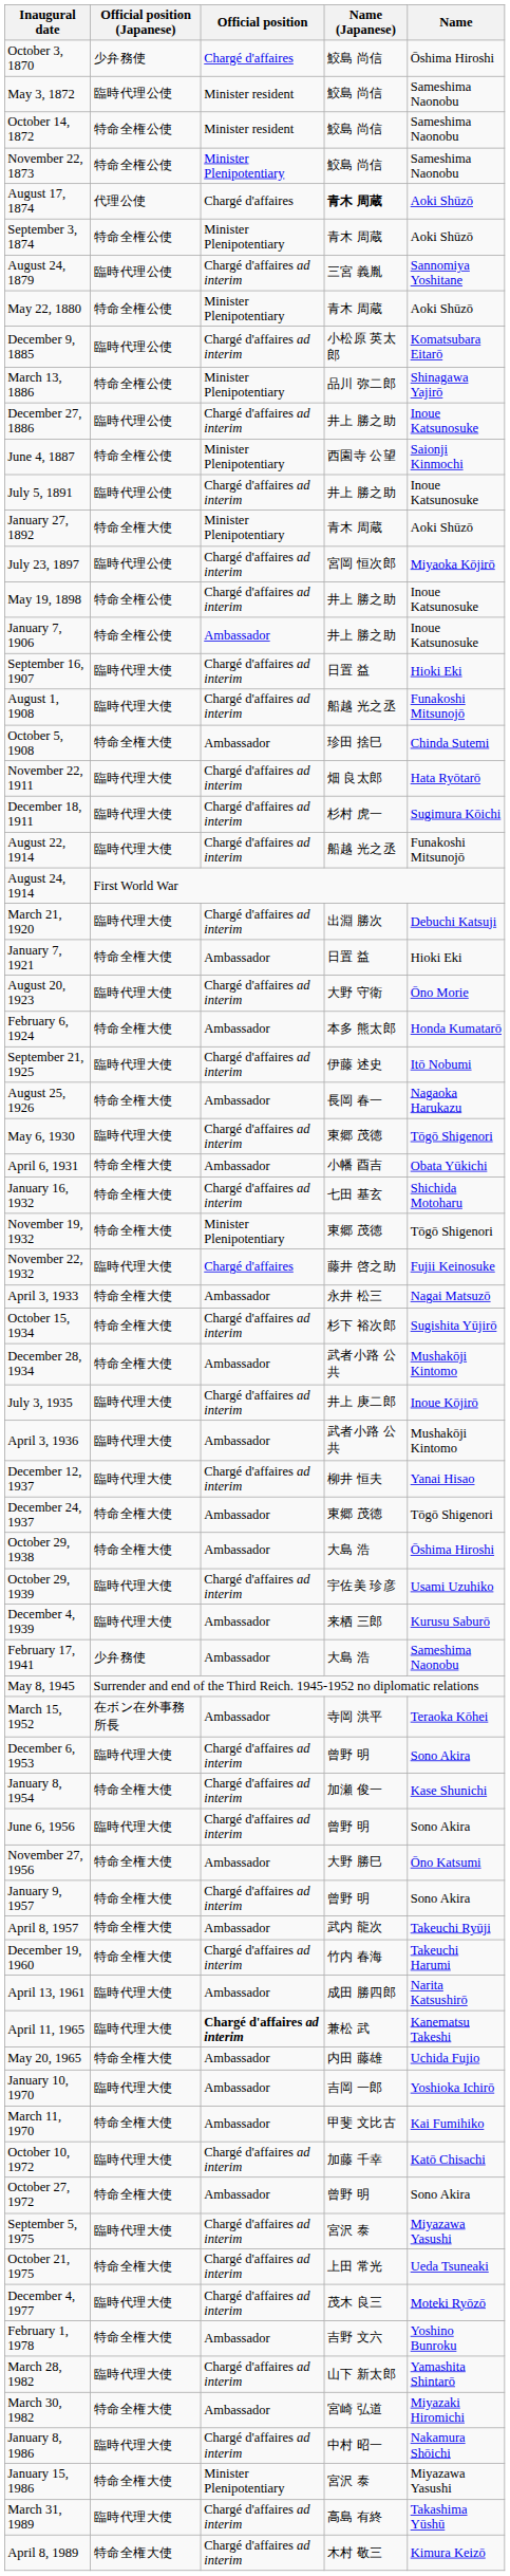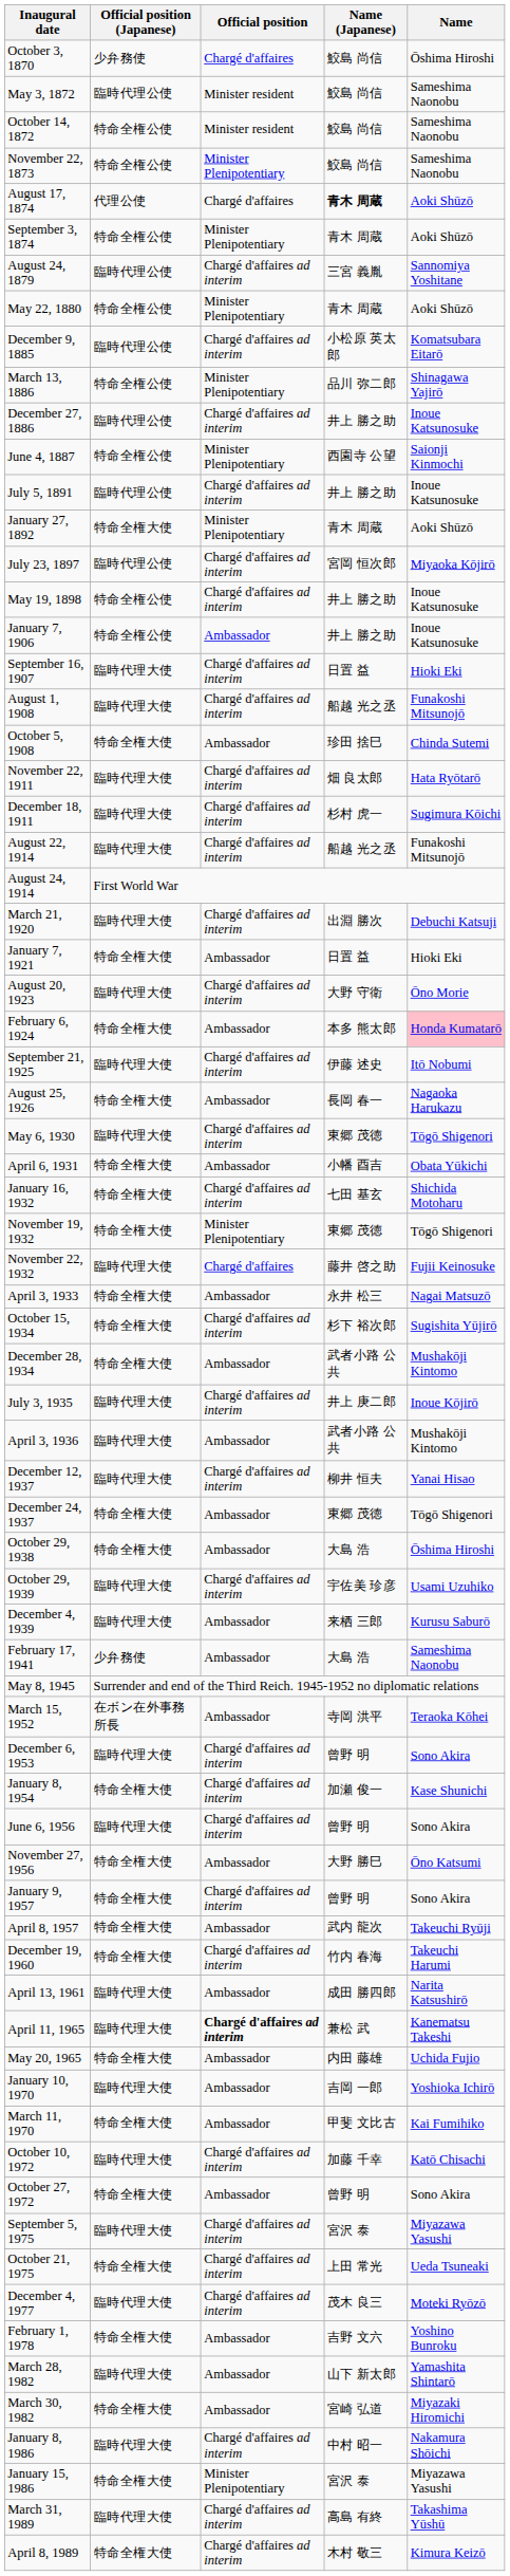 <table class="wikitable">
 <tr>
 <th>Inaugural date</th>
 <th>Official position (Japanese)</th>
 <th>Official position</th>
 <th>Name (Japanese)</th>
 <th>Name</th>
 </tr>
 <tr>
 <td>October 3, 1870</td>
 <td>少弁務使</td>
 <td><a href='#'>Chargé d'affaires</a></td>
 <td>鮫島 尚信</td>
 <td>Ōshima Hiroshi</td>
 </tr>
 <tr>
 <td>May 3, 1872</td>
 <td>臨時代理公使</td>
 <td>Minister resident</td>
 <td>鮫島 尚信</td>
 <td>Sameshima Naonobu</td>
 </tr>
 <tr>
 <td>October 14, 1872</td>
 <td>特命全権公使</td>
 <td>Minister resident</td>
 <td>鮫島 尚信</td>
 <td>Sameshima Naonobu</td>
 </tr>
 <tr>
 <td>November 22, 1873</td>
 <td>特命全権公使</td>
 <td><a href='#'>Minister Plenipotentiary</a></td>
 <td>鮫島 尚信</td>
 <td>Sameshima Naonobu</td>
 </tr>
 <tr>
 <td>August 17, 1874</td>
 <td>代理公使</td>
 <td>Chargé d'affaires</td>
 <td><strong>青木 周蔵</strong></td>
 <td><a href='#'>Aoki Shūzō</a></td>
 </tr>
 <tr>
 <td>September 3, 1874</td>
 <td>特命全権公使</td>
 <td>Minister Plenipotentiary</td>
 <td>青木 周蔵</td>
 <td>Aoki Shūzō</td>
 </tr>
 <tr>
 <td>August 24, 1879</td>
 <td>臨時代理公使</td>
 <td>Chargé d'affaires <em>ad interim</em></td>
 <td>三宮 義胤</td>
 <td><a href='#'>Sannomiya Yoshitane</a></td>
 </tr>
 <tr>
 <td>May 22, 1880</td>
 <td>特命全権公使</td>
 <td>Minister Plenipotentiary</td>
 <td>青木 周蔵</td>
 <td>Aoki Shūzō</td>
 </tr>
 <tr>
 <td>December 9, 1885</td>
 <td>臨時代理公使</td>
 <td>Chargé d'affaires <em>ad interim</em></td>
 <td>小松原 英太郎</td>
 <td><a href='#'>Komatsubara Eitarō</a></td>
 </tr>
 <tr>
 <td>March 13, 1886</td>
 <td>特命全権公使</td>
 <td>Minister Plenipotentiary</td>
 <td>品川 弥二郎</td>
 <td><a href='#'>Shinagawa Yajirō</a></td>
 </tr>
 <tr>
 <td>December 27, 1886</td>
 <td>臨時代理公使</td>
 <td>Chargé d'affaires <em>ad interim</em></td>
 <td>井上 勝之助</td>
 <td><a href='#'>Inoue Katsunosuke</a></td>
 </tr>
 <tr>
 <td>June 4, 1887</td>
 <td>特命全権公使</td>
 <td>Minister Plenipotentiary</td>
 <td>西園寺 公望</td>
 <td><a href='#'>Saionji Kinmochi</a></td>
 </tr>
 <tr>
 <td>July 5, 1891</td>
 <td>臨時代理公使</td>
 <td>Chargé d'affaires <em>ad interim</em></td>
 <td>井上 勝之助</td>
 <td>Inoue Katsunosuke</td>
 </tr>
 <tr>
 <td>January 27, 1892</td>
 <td>特命全権大使</td>
 <td>Minister Plenipotentiary</td>
 <td>青木 周蔵</td>
 <td>Aoki Shūzō</td>
 </tr>
 <tr>
 <td>July 23, 1897</td>
 <td>臨時代理公使</td>
 <td>Chargé d'affaires <em>ad interim</em></td>
 <td>宮岡 恒次郎</td>
 <td><a href='#'>Miyaoka Kōjirō</a></td>
 </tr>
 <tr>
 <td>May 19, 1898</td>
 <td>特命全権公使</td>
 <td>Chargé d'affaires <em>ad interim</em></td>
 <td>井上 勝之助</td>
 <td>Inoue Katsunosuke</td>
 </tr>
 <tr>
 <td>January 7, 1906</td>
 <td>特命全権公使</td>
 <td><a href='#'>Ambassador</a></td>
 <td>井上 勝之助</td>
 <td>Inoue Katsunosuke</td>
 </tr>
 <tr>
 <td>September 16, 1907</td>
 <td>臨時代理大使</td>
 <td>Chargé d'affaires <em>ad interim</em></td>
 <td>日置 益</td>
 <td><a href='#'>Hioki Eki</a></td>
 </tr>
 <tr>
 <td>August 1, 1908</td>
 <td>臨時代理大使</td>
 <td>Chargé d'affaires <em>ad interim</em></td>
 <td>船越 光之丞</td>
 <td><a href='#'>Funakoshi Mitsunojō</a></td>
 </tr>
 <tr>
 <td>October 5, 1908</td>
 <td>特命全権大使</td>
 <td>Ambassador</td>
 <td>珍田 捨巳</td>
 <td><a href='#'>Chinda Sutemi</a></td>
 </tr>
 <tr>
 <td>November 22, 1911</td>
 <td>臨時代理大使</td>
 <td>Chargé d'affaires <em>ad interim</em></td>
 <td>畑 良太郎</td>
 <td><a href='#'>Hata Ryōtarō</a></td>
 </tr>
 <tr>
 <td>December 18, 1911</td>
 <td>臨時代理大使</td>
 <td>Chargé d'affaires <em>ad interim</em></td>
 <td>杉村 虎一</td>
 <td><a href='#'>Sugimura Kōichi</a></td>
 </tr>
 <tr>
 <td>August 22, 1914</td>
 <td>臨時代理大使</td>
 <td>Chargé d'affaires <em>ad interim</em></td>
 <td>船越 光之丞</td>
 <td>Funakoshi Mitsunojō</td>
 </tr>
 <tr>
 <td>August 24, 1914</td>
 <td colspan=4>First World War</td>
 </tr>
 <tr>
 <td>March 21, 1920</td>
 <td>臨時代理大使</td>
 <td>Chargé d'affaires <em>ad interim</em></td>
 <td>出淵 勝次</td>
 <td><a href='#'>Debuchi Katsuji</a></td>
 </tr>
 <tr>
 <td>January 7, 1921</td>
 <td>特命全権大使</td>
 <td>Ambassador</td>
 <td>日置 益</td>
 <td>Hioki Eki</td>
 </tr>
 <tr>
 <td>August 20, 1923</td>
 <td>臨時代理大使</td>
 <td>Chargé d'affaires <em>ad interim</em></td>
 <td>大野 守衛</td>
 <td><a href='#'>Ōno Morie</a></td>
 </tr>
 <tr>
 <td>February 6, 1924</td>
 <td>特命全権大使</td>
 <td>Ambassador</td>
 <td>本多 熊太郎</td>
-<td><a href='#'>Honda Kumatarō</a></td>
+<td style="background: pink;"><a href='#'>Honda Kumatarō</a></td>
 </tr>
 <tr>
 <td>September 21, 1925</td>
 <td>臨時代理大使</td>
 <td>Chargé d'affaires <em>ad interim</em></td>
 <td>伊藤 述史</td>
 <td><a href='#'>Itō Nobumi</a></td>
 </tr>
 <tr>
 <td>August 25, 1926</td>
 <td>特命全権大使</td>
 <td>Ambassador</td>
 <td>長岡 春一</td>
 <td><a href='#'>Nagaoka Harukazu</a></td>
 </tr>
 <tr>
 <td>May 6, 1930</td>
 <td>臨時代理大使</td>
 <td>Chargé d'affaires <em>ad interim</em></td>
 <td>東郷 茂徳</td>
 <td><a href='#'>Tōgō Shigenori</a></td>
 </tr>
 <tr>
 <td>April 6, 1931</td>
 <td>特命全権大使</td>
 <td>Ambassador</td>
 <td>小幡 酉吉</td>
 <td><a href='#'>Obata Yūkichi</a></td>
 </tr>
 <tr>
 <td>January 16, 1932</td>
 <td>特命全権大使</td>
 <td>Chargé d'affaires <em>ad interim</em></td>
 <td>七田 基玄</td>
 <td><a href='#'>Shichida Motoharu</a></td>
 </tr>
 <tr>
 <td>November 19, 1932</td>
 <td>特命全権大使</td>
 <td>Minister Plenipotentiary</td>
 <td>東郷 茂徳</td>
 <td>Tōgō Shigenori</td>
 </tr>
 <tr>
 <td>November 22, 1932</td>
 <td>臨時代理大使</td>
 <td><a href='#'>Chargé d'affaires</a></td>
 <td>藤井 啓之助</td>
 <td><a href='#'>Fujii Keinosuke</a></td>
 </tr>
 <tr>
 <td>April 3, 1933</td>
 <td>特命全権大使</td>
 <td>Ambassador</td>
 <td>永井 松三</td>
 <td><a href='#'>Nagai Matsuzō</a></td>
 </tr>
 <tr>
 <td>October 15, 1934</td>
 <td>特命全権大使</td>
 <td>Chargé d'affaires <em>ad interim</em></td>
 <td>杉下 裕次郎</td>
 <td><a href='#'>Sugishita Yūjirō</a></td>
 </tr>
 <tr>
 <td>December 28, 1934</td>
 <td>特命全権大使</td>
 <td>Ambassador</td>
 <td>武者小路 公共</td>
 <td><a href='#'>Mushakōji Kintomo</a></td>
 </tr>
 <tr>
 <td>July 3, 1935</td>
 <td>臨時代理大使</td>
 <td>Chargé d'affaires <em>ad interim</em></td>
 <td>井上 庚二郎</td>
 <td><a href='#'>Inoue Kōjirō</a></td>
 </tr>
 <tr>
 <td>April 3, 1936</td>
 <td>臨時代理大使</td>
 <td>Ambassador</td>
 <td>武者小路 公共</td>
 <td>Mushakōji Kintomo</td>
 </tr>
 <tr>
 <td>December 12, 1937</td>
 <td>臨時代理大使</td>
 <td>Chargé d'affaires <em>ad interim</em></td>
 <td>柳井 恒夫</td>
 <td><a href='#'>Yanai Hisao</a></td>
 </tr>
 <tr>
 <td>December 24, 1937</td>
 <td>特命全権大使</td>
 <td>Ambassador</td>
 <td>東郷 茂徳</td>
 <td>Tōgō Shigenori</td>
 </tr>
 <tr>
 <td>October 29, 1938</td>
 <td>特命全権大使</td>
 <td>Ambassador</td>
 <td>大島 浩</td>
 <td><a href='#'>Ōshima Hiroshi</a></td>
 </tr>
 <tr>
 <td>October 29, 1939</td>
 <td>臨時代理大使</td>
 <td>Chargé d'affaires <em>ad interim</em></td>
 <td>宇佐美 珍彦</td>
 <td><a href='#'>Usami Uzuhiko</a></td>
 </tr>
 <tr>
 <td>December 4, 1939</td>
 <td>臨時代理大使</td>
 <td>Ambassador</td>
 <td>来栖 三郎</td>
 <td><a href='#'>Kurusu Saburō</a></td>
 </tr>
 <tr>
 <td>February 17, 1941</td>
 <td>少弁務使</td>
 <td>Ambassador</td>
 <td>大島 浩</td>
 <td><a href='#'>Sameshima Naonobu</a></td>
 </tr>
 <tr>
 <td>May 8, 1945</td>
 <td colspan=4>Surrender and end of the Third Reich. 1945-1952 no diplomatic relations</td>
 </tr>
 <tr>
 <td>March 15, 1952</td>
 <td>在ボン在外事務所長</td>
 <td>Ambassador</td>
 <td>寺岡 洪平</td>
 <td><a href='#'>Teraoka Kōhei</a></td>
 </tr>
 <tr>
 <td>December 6, 1953</td>
 <td>臨時代理大使</td>
 <td>Chargé d'affaires <em>ad interim</em></td>
 <td>曾野 明</td>
 <td><a href='#'>Sono Akira</a></td>
 </tr>
 <tr>
 <td>January 8, 1954</td>
 <td>特命全権大使</td>
 <td>Chargé d'affaires <em>ad interim</em></td>
 <td>加瀬 俊一</td>
 <td><a href='#'>Kase Shunichi</a></td>
 </tr>
 <tr>
 <td>June 6, 1956</td>
 <td>臨時代理大使</td>
 <td>Chargé d'affaires <em>ad interim</em></td>
 <td>曾野 明</td>
 <td>Sono Akira</td>
 </tr>
 <tr>
 <td>November 27, 1956</td>
 <td>特命全権大使</td>
 <td>Ambassador</td>
 <td>大野 勝巳</td>
 <td><a href='#'>Ōno Katsumi</a></td>
 </tr>
 <tr>
 <td>January 9, 1957</td>
 <td>特命全権大使</td>
 <td>Chargé d'affaires <em>ad interim</em></td>
 <td>曾野 明</td>
 <td>Sono Akira</td>
 </tr>
 <tr>
 <td>April 8, 1957</td>
 <td>特命全権大使</td>
 <td>Ambassador</td>
 <td>武内 龍次</td>
 <td><a href='#'>Takeuchi Ryūji</a></td>
 </tr>
 <tr>
 <td>December 19, 1960</td>
 <td>特命全権大使</td>
 <td>Chargé d'affaires <em>ad interim</em></td>
 <td>竹内 春海</td>
 <td><a href='#'>Takeuchi Harumi</a></td>
 </tr>
 <tr>
 <td>April 13, 1961</td>
 <td>臨時代理大使</td>
 <td>Ambassador</td>
 <td>成田 勝四郎</td>
 <td><a href='#'>Narita Katsushirō</a></td>
 </tr>
 <tr>
 <td>April 11, 1965</td>
 <td>臨時代理大使</td>
 <td><strong>Chargé d'affaires <em>ad interim</em></strong></td>
 <td>兼松 武</td>
 <td><a href='#'>Kanematsu Takeshi</a></td>
 </tr>
 <tr>
 <td>May 20, 1965</td>
 <td>特命全権大使</td>
 <td>Ambassador</td>
 <td>内田 藤雄</td>
 <td><a href='#'>Uchida Fujio</a></td>
 </tr>
 <tr>
 <td>January 10, 1970</td>
 <td>臨時代理大使</td>
 <td>Ambassador</td>
 <td>吉岡 一郎</td>
 <td><a href='#'>Yoshioka Ichirō</a></td>
 </tr>
 <tr>
 <td>March 11, 1970</td>
 <td>特命全権大使</td>
 <td>Ambassador</td>
 <td>甲斐 文比古</td>
 <td><a href='#'>Kai Fumihiko</a></td>
 </tr>
 <tr>
 <td>October 10, 1972</td>
 <td>臨時代理大使</td>
 <td>Chargé d'affaires <em>ad interim</em></td>
 <td>加藤 千幸</td>
 <td><a href='#'>Katō Chisachi</a></td>
 </tr>
 <tr>
 <td>October 27, 1972</td>
 <td>特命全権大使</td>
 <td>Ambassador</td>
 <td>曾野 明</td>
 <td>Sono Akira</td>
 </tr>
 <tr>
 <td>September 5, 1975</td>
 <td>臨時代理大使</td>
 <td>Chargé d'affaires <em>ad interim</em></td>
 <td>宮沢 泰</td>
 <td><a href='#'>Miyazawa Yasushi</a></td>
 </tr>
 <tr>
 <td>October 21, 1975</td>
 <td>特命全権大使</td>
 <td>Chargé d'affaires <em>ad interim</em></td>
 <td>上田 常光</td>
 <td><a href='#'>Ueda Tsuneaki</a></td>
 </tr>
 <tr>
 <td>December 4, 1977</td>
 <td>臨時代理大使</td>
 <td>Chargé d'affaires <em>ad interim</em></td>
 <td>茂木 良三</td>
 <td><a href='#'>Moteki Ryōzō</a></td>
 </tr>
 <tr>
 <td>February 1, 1978</td>
 <td>特命全権大使</td>
 <td>Ambassador</td>
 <td>吉野 文六</td>
 <td><a href='#'>Yoshino Bunroku</a></td>
 </tr>
 <tr>
 <td>March 28, 1982</td>
 <td>臨時代理大使</td>
-<td>Chargé d'affaires <em>ad interim</em></td>
+<td>Ambassador</td>
 <td>山下 新太郎</td>
 <td><a href='#'>Yamashita Shintarō</a></td>
 </tr>
 <tr>
 <td>March 30, 1982</td>
 <td>特命全権大使</td>
 <td>Ambassador</td>
 <td>宮崎 弘道</td>
 <td><a href='#'>Miyazaki Hiromichi</a></td>
 </tr>
 <tr>
 <td>January 8, 1986</td>
 <td>臨時代理大使</td>
 <td>Chargé d'affaires <em>ad interim</em></td>
 <td>中村 昭一</td>
 <td><a href='#'>Nakamura Shōichi</a></td>
 </tr>
 <tr>
 <td>January 15, 1986</td>
 <td>特命全権大使</td>
 <td>Minister Plenipotentiary</td>
 <td>宮沢 泰</td>
 <td>Miyazawa Yasushi</td>
 </tr>
 <tr>
 <td>March 31, 1989</td>
 <td>臨時代理大使</td>
 <td>Chargé d'affaires <em>ad interim</em></td>
 <td>高島 有終</td>
 <td><a href='#'>Takashima Yūshū</a></td>
 </tr>
 <tr>
 <td>April 8, 1989</td>
 <td>特命全権大使</td>
 <td>Chargé d'affaires <em>ad interim</em></td>
 <td>木村 敬三</td>
 <td><a href='#'>Kimura Keizō</a></td>
 </tr>
 </table>
